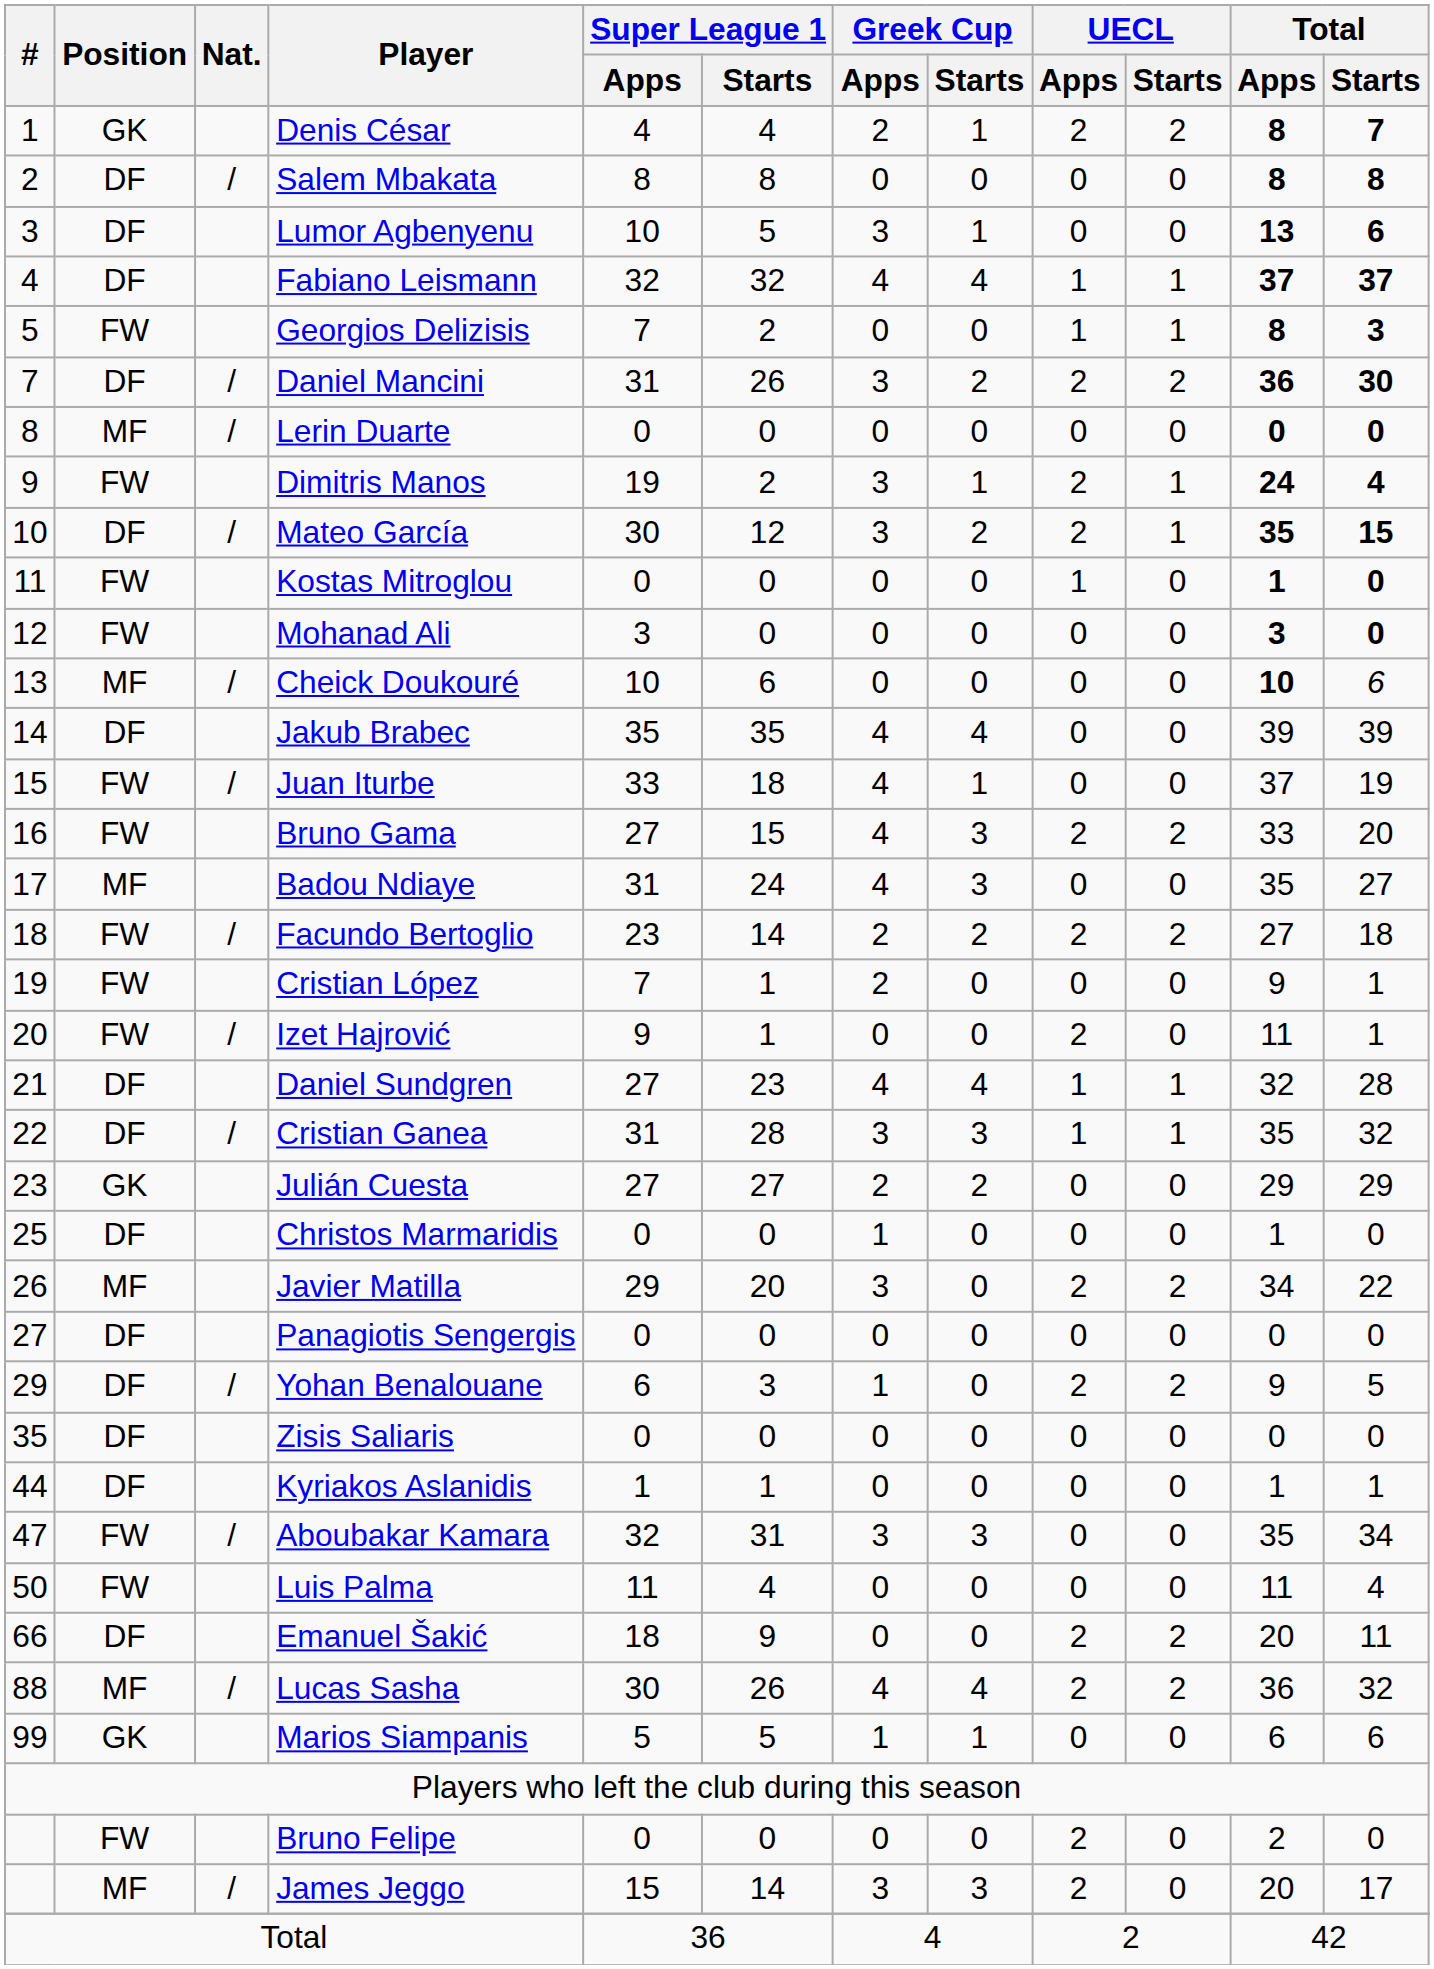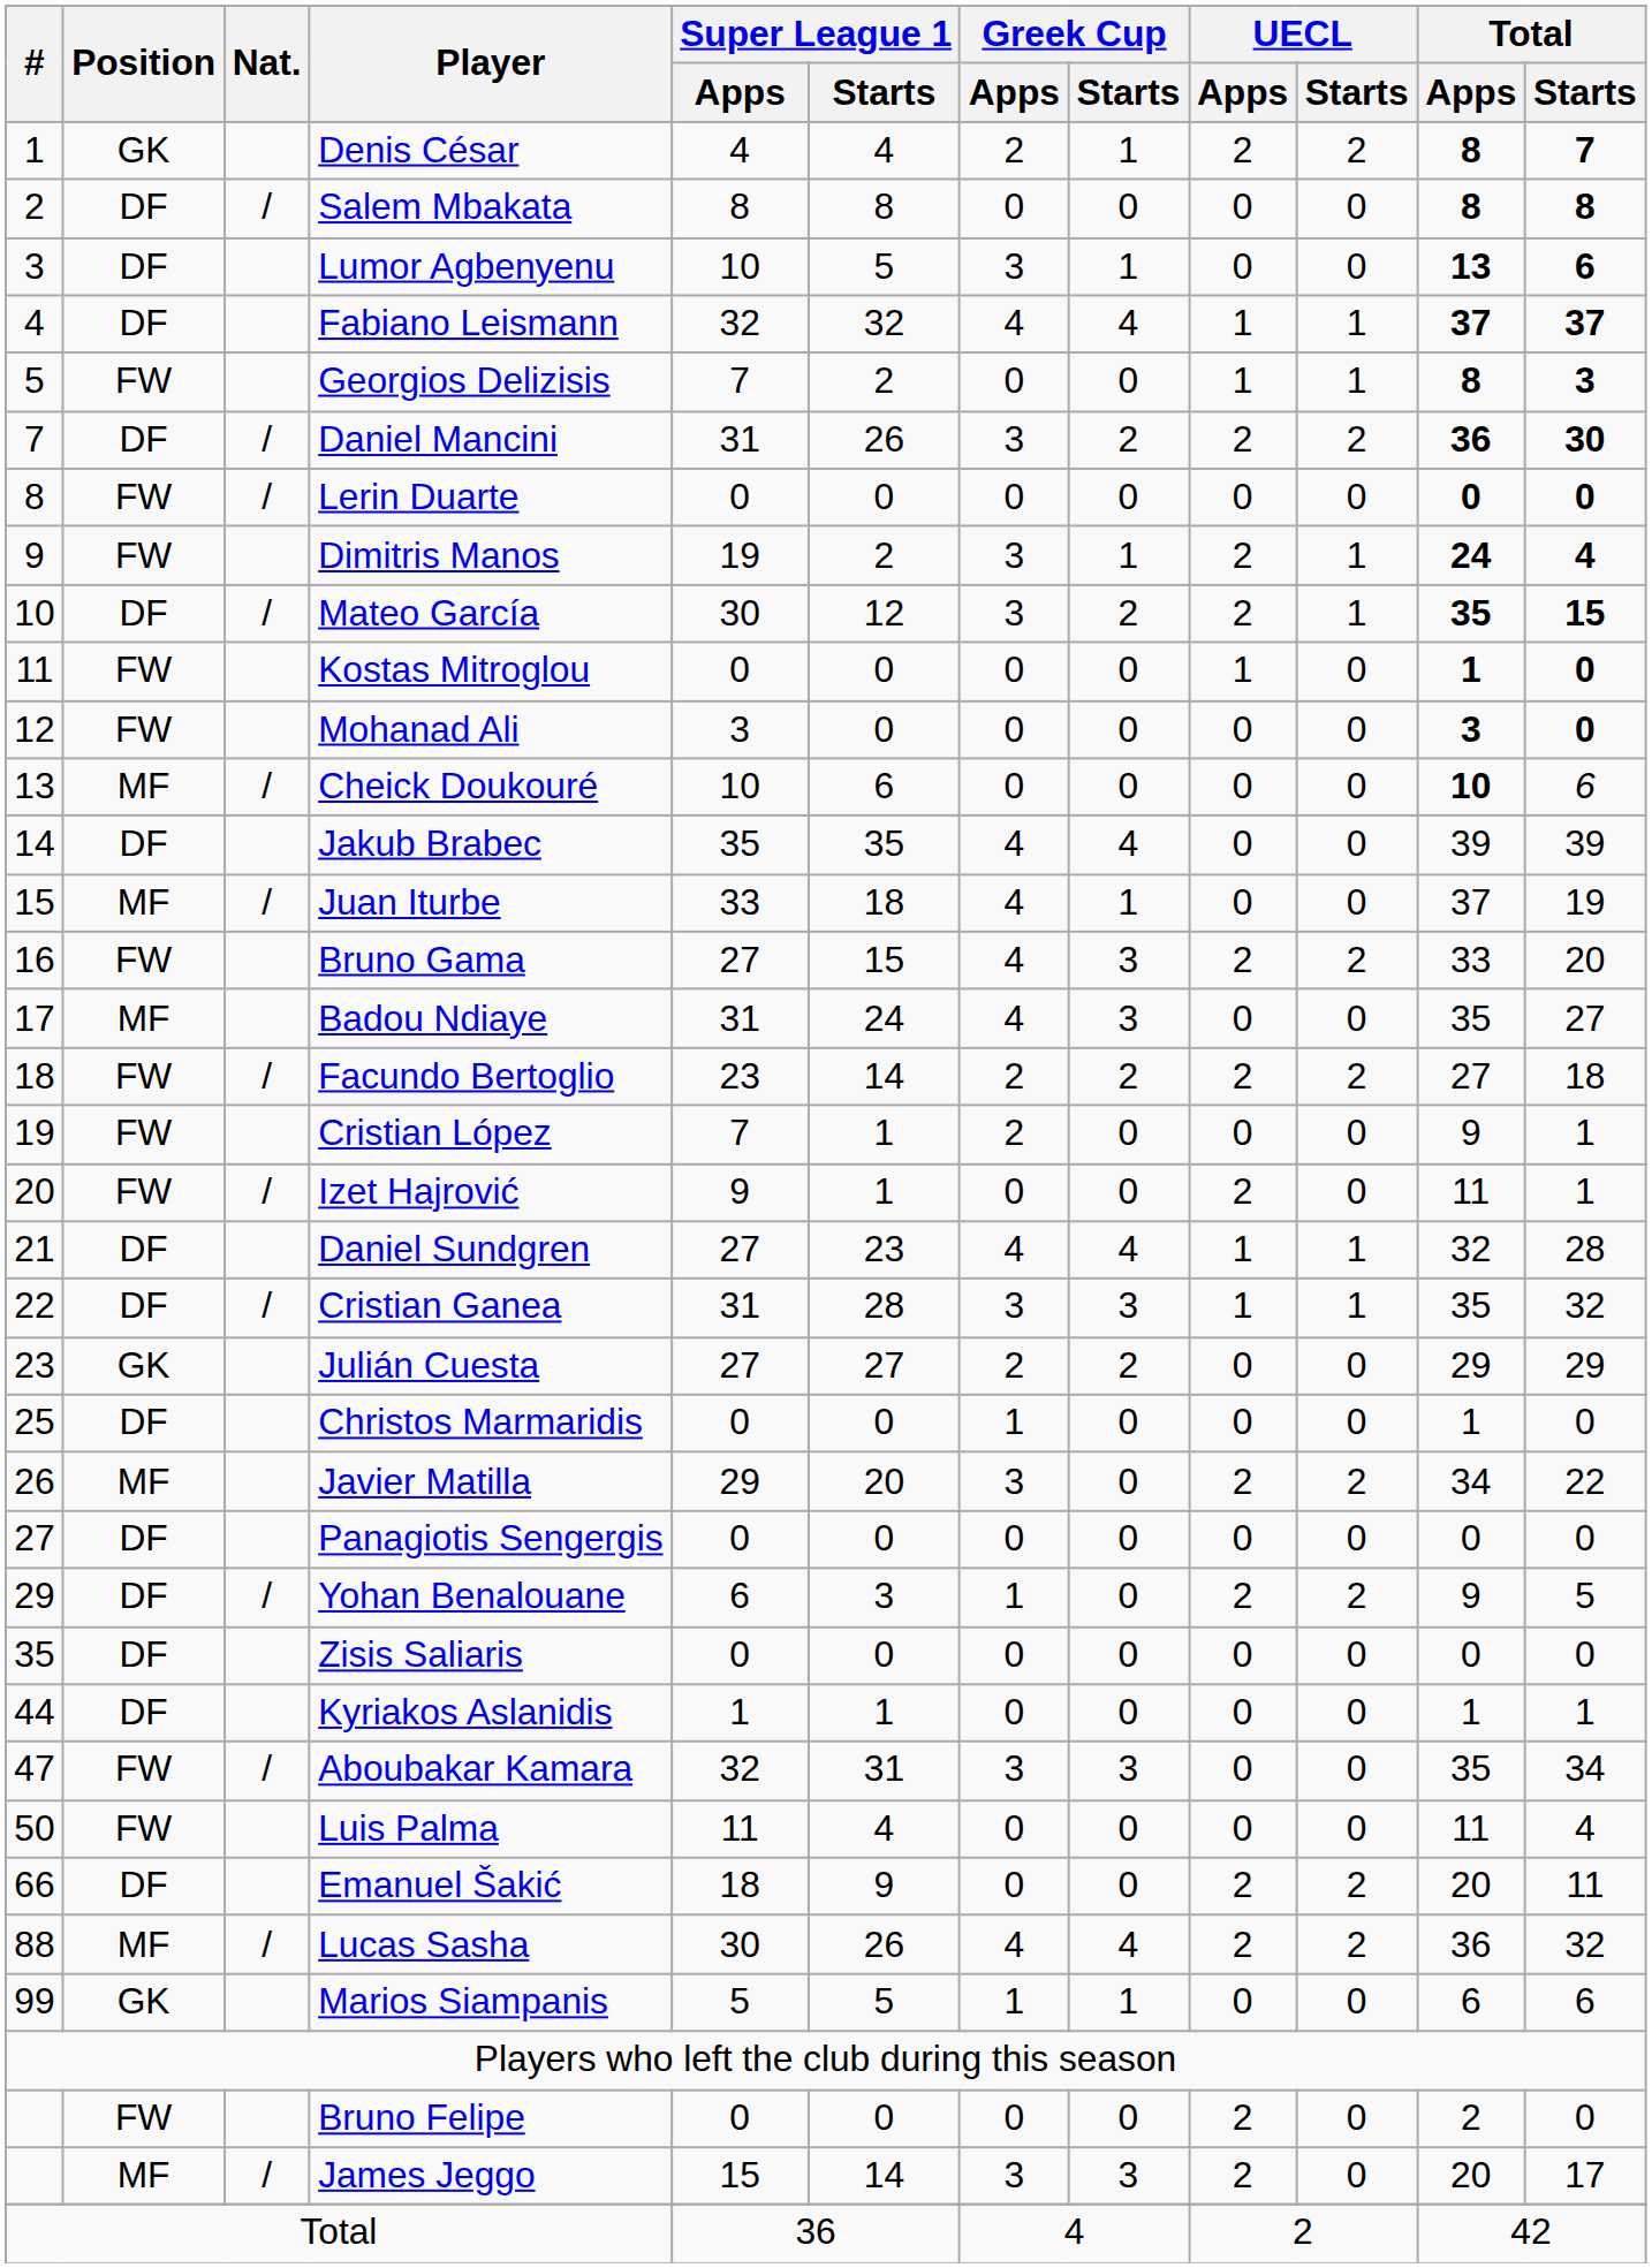 <table class="wikitable sortable" style="text-align:center">
 <tr>
 <th rowspan="2">#</th>
 <th rowspan="2">Position</th>
 <th rowspan="2">Nat.</th>
 <th rowspan="2">Player</th>
 <th colspan="2"><a href='#'>Super League 1</a></th>
 <th colspan="2"><a href='#'>Greek Cup</a></th>
 <th colspan="2"><a href='#'>UECL</a></th>
 <th colspan="2">Total</th>
 </tr>
 <tr>
 <th>Apps</th>
 <th>Starts</th>
 <th>Apps</th>
 <th>Starts</th>
 <th>Apps</th>
 <th>Starts</th>
 <th>Apps</th>
 <th>Starts</th>
 </tr>
 <tr>
 <td>1</td>
 <td>GK</td>
 <td></td>
 <td align=left><a href='#'>Denis César</a></td>
 <td>4</td>
 <td>4</td>
 <td>2</td>
 <td>1</td>
 <td>2</td>
 <td>2</td>
 <td><strong>8</strong></td>
 <td><strong>7</strong></td>
 </tr>
 <tr>
 <td>2</td>
 <td>DF</td>
 <td> / </td>
 <td align=left><a href='#'>Salem Mbakata</a></td>
 <td>8</td>
 <td>8</td>
 <td>0</td>
 <td>0</td>
 <td>0</td>
 <td>0</td>
 <td><strong>8</strong></td>
 <td><strong>8</strong></td>
 </tr>
 <tr>
 <td>3</td>
 <td>DF</td>
 <td></td>
 <td align=left><a href='#'>Lumor Agbenyenu</a></td>
 <td>10</td>
 <td>5</td>
 <td>3</td>
 <td>1</td>
 <td>0</td>
 <td>0</td>
 <td><strong>13</strong></td>
 <td><strong>6</strong></td>
 </tr>
 <tr>
 <td>4</td>
 <td>DF</td>
 <td></td>
 <td align=left><a href='#'>Fabiano Leismann</a></td>
 <td>32</td>
 <td>32</td>
 <td>4</td>
 <td>4</td>
 <td>1</td>
 <td>1</td>
 <td><strong>37</strong></td>
 <td><strong>37</strong></td>
 </tr>
 <tr>
 <td>5</td>
 <td>FW</td>
 <td></td>
 <td align=left><a href='#'>Georgios Delizisis</a></td>
 <td>7</td>
 <td>2</td>
 <td>0</td>
 <td>0</td>
 <td>1</td>
 <td>1</td>
 <td><strong>8</strong></td>
 <td><strong>3</strong></td>
 </tr>
 <tr>
 <td>7</td>
 <td>DF</td>
 <td> / </td>
 <td align=left><a href='#'>Daniel Mancini</a></td>
 <td>31</td>
 <td>26</td>
 <td>3</td>
 <td>2</td>
 <td>2</td>
 <td>2</td>
 <td><strong>36</strong></td>
 <td><strong>30</strong></td>
 </tr>
 <tr>
 <td>8</td>
-<td>MF</td>
+<td>FW</td>
 <td> / </td>
 <td align=left><a href='#'>Lerin Duarte</a></td>
 <td>0</td>
 <td>0</td>
 <td>0</td>
 <td>0</td>
 <td>0</td>
 <td>0</td>
 <td><strong>0</strong></td>
 <td><strong>0</strong></td>
 </tr>
 <tr>
 <td>9</td>
 <td>FW</td>
 <td></td>
 <td align=left><a href='#'>Dimitris Manos</a></td>
 <td>19</td>
 <td>2</td>
 <td>3</td>
 <td>1</td>
 <td>2</td>
 <td>1</td>
 <td><strong>24</strong></td>
 <td><strong>4</strong></td>
 </tr>
 <tr>
 <td>10</td>
 <td>DF</td>
 <td> / </td>
 <td align=left><a href='#'>Mateo García</a></td>
 <td>30</td>
 <td>12</td>
 <td>3</td>
 <td>2</td>
 <td>2</td>
 <td>1</td>
 <td><strong>35</strong></td>
 <td><strong>15</strong></td>
 </tr>
 <tr>
 <td>11</td>
 <td>FW</td>
 <td></td>
 <td align=left><a href='#'>Kostas Mitroglou</a></td>
 <td>0</td>
 <td>0</td>
 <td>0</td>
 <td>0</td>
 <td>1</td>
 <td>0</td>
 <td><strong>1</strong></td>
 <td><strong>0</strong></td>
 </tr>
 <tr>
 <td>12</td>
 <td>FW</td>
 <td></td>
 <td align=left><a href='#'>Mohanad Ali</a></td>
 <td>3</td>
 <td>0</td>
 <td>0</td>
 <td>0</td>
 <td>0</td>
 <td>0</td>
 <td><strong>3</strong></td>
 <td><strong>0</strong></td>
 </tr>
 <tr>
 <td>13</td>
 <td>MF</td>
 <td> / </td>
 <td align=left><a href='#'>Cheick Doukouré</a></td>
 <td>10</td>
 <td>6</td>
 <td>0</td>
 <td>0</td>
 <td>0</td>
 <td>0</td>
 <td><strong>10</strong></td>
 <td><em>6<strong></td>
 </tr>
 <tr>
 <td>14</td>
 <td>DF</td>
 <td></td>
 <td align=left><a href='#'>Jakub Brabec</a></td>
 <td>35</td>
 <td>35</td>
 <td>4</td>
 <td>4</td>
 <td>0</td>
 <td>0</td>
 <td></strong>39<strong></td>
 <td></strong>39<strong></td>
 </tr>
 <tr>
 <td>15</td>
-<td>FW</td>
+<td>MF</td>
 <td> / </td>
 <td align=left><a href='#'>Juan Iturbe</a></td>
 <td>33</td>
 <td>18</td>
 <td>4</td>
 <td>1</td>
 <td>0</td>
 <td>0</td>
 <td></strong>37<strong></td>
 <td></strong>19<strong></td>
 </tr>
 <tr>
 <td>16</td>
 <td>FW</td>
 <td></td>
 <td align=left><a href='#'>Bruno Gama</a></td>
 <td>27</td>
 <td>15</td>
 <td>4</td>
 <td>3</td>
 <td>2</td>
 <td>2</td>
 <td></strong>33<strong></td>
 <td></strong>20<strong></td>
 </tr>
 <tr>
 <td>17</td>
 <td>MF</td>
 <td></td>
 <td align=left><a href='#'>Badou Ndiaye</a></td>
 <td>31</td>
 <td>24</td>
 <td>4</td>
 <td>3</td>
 <td>0</td>
 <td>0</td>
 <td></strong>35<strong></td>
 <td></strong>27<strong></td>
 </tr>
 <tr>
 <td>18</td>
 <td>FW</td>
 <td> / </td>
 <td align=left><a href='#'>Facundo Bertoglio</a></td>
 <td>23</td>
 <td>14</td>
 <td>2</td>
 <td>2</td>
 <td>2</td>
 <td>2</td>
 <td></strong>27<strong></td>
 <td></strong>18<strong></td>
 </tr>
 <tr>
 <td>19</td>
 <td>FW</td>
 <td></td>
 <td align=left><a href='#'>Cristian López</a></td>
 <td>7</td>
 <td>1</td>
 <td>2</td>
 <td>0</td>
 <td>0</td>
 <td>0</td>
 <td></strong>9<strong></td>
 <td></strong>1<strong></td>
 </tr>
 <tr>
 <td>20</td>
 <td>FW</td>
 <td> / </td>
 <td align=left><a href='#'>Izet Hajrović</a></td>
 <td>9</td>
 <td>1</td>
 <td>0</td>
 <td>0</td>
 <td>2</td>
 <td>0</td>
 <td></strong>11<strong></td>
 <td></strong>1<strong></td>
 </tr>
 <tr>
 <td>21</td>
 <td>DF</td>
 <td></td>
 <td align=left><a href='#'>Daniel Sundgren</a></td>
 <td>27</td>
 <td>23</td>
 <td>4</td>
 <td>4</td>
 <td>1</td>
 <td>1</td>
 <td></strong>32<strong></td>
 <td></strong>28<strong></td>
 </tr>
 <tr>
 <td>22</td>
 <td>DF</td>
 <td> / </td>
 <td align=left><a href='#'>Cristian Ganea</a></td>
 <td>31</td>
 <td>28</td>
 <td>3</td>
 <td>3</td>
 <td>1</td>
 <td>1</td>
 <td></strong>35<strong></td>
 <td></strong>32<strong></td>
 </tr>
 <tr>
 <td>23</td>
 <td>GK</td>
 <td></td>
 <td align=left><a href='#'>Julián Cuesta</a></td>
 <td>27</td>
 <td>27</td>
 <td>2</td>
 <td>2</td>
 <td>0</td>
 <td>0</td>
 <td></strong>29<strong></td>
 <td></strong>29<strong></td>
 </tr>
 <tr>
 <td>25</td>
 <td>DF</td>
 <td></td>
 <td align=left><a href='#'>Christos Marmaridis</a></td>
 <td>0</td>
 <td>0</td>
 <td>1</td>
 <td>0</td>
 <td>0</td>
 <td>0</td>
 <td></strong>1<strong></td>
 <td></strong>0<strong></td>
 </tr>
 <tr>
 <td>26</td>
 <td>MF</td>
 <td></td>
 <td align=left><a href='#'>Javier Matilla</a></td>
 <td>29</td>
 <td>20</td>
 <td>3</td>
 <td>0</td>
 <td>2</td>
 <td>2</td>
 <td></strong>34<strong></td>
 <td></strong>22<strong></td>
 </tr>
 <tr>
 <td>27</td>
 <td>DF</td>
 <td></td>
 <td align=left><a href='#'>Panagiotis Sengergis</a></td>
 <td>0</td>
 <td>0</td>
 <td>0</td>
 <td>0</td>
 <td>0</td>
 <td>0</td>
 <td></strong>0<strong></td>
 <td></strong>0<strong></td>
 </tr>
 <tr>
 <td>29</td>
 <td>DF</td>
 <td> / </td>
 <td align=left><a href='#'>Yohan Benalouane</a></td>
 <td>6</td>
 <td>3</td>
 <td>1</td>
 <td>0</td>
 <td>2</td>
 <td>2</td>
 <td></strong>9<strong></td>
 <td></strong>5<strong></td>
 </tr>
 <tr>
 <td>35</td>
 <td>DF</td>
 <td></td>
 <td align=left><a href='#'>Zisis Saliaris</a></td>
 <td>0</td>
 <td>0</td>
 <td>0</td>
 <td>0</td>
 <td>0</td>
 <td>0</td>
 <td></strong>0<strong></td>
 <td></strong>0<strong></td>
 </tr>
 <tr>
 <td>44</td>
 <td>DF</td>
 <td></td>
 <td align=left><a href='#'>Kyriakos Aslanidis</a></td>
 <td>1</td>
 <td>1</td>
 <td>0</td>
 <td>0</td>
 <td>0</td>
 <td>0</td>
 <td></strong>1<strong></td>
 <td></strong>1<strong></td>
 </tr>
 <tr>
 <td>47</td>
 <td>FW</td>
 <td> / </td>
 <td align=left><a href='#'>Aboubakar Kamara</a></td>
 <td>32</td>
 <td>31</td>
 <td>3</td>
 <td>3</td>
 <td>0</td>
 <td>0</td>
 <td></strong>35<strong></td>
 <td></strong>34<strong></td>
 </tr>
 <tr>
 <td>50</td>
 <td>FW</td>
 <td></td>
 <td align=left><a href='#'>Luis Palma</a></td>
 <td>11</td>
 <td>4</td>
 <td>0</td>
 <td>0</td>
 <td>0</td>
 <td>0</td>
 <td></strong>11<strong></td>
 <td></strong>4<strong></td>
 </tr>
 <tr>
 <td>66</td>
 <td>DF</td>
 <td></td>
 <td align=left><a href='#'>Emanuel Šakić</a></td>
 <td>18</td>
 <td>9</td>
 <td>0</td>
 <td>0</td>
 <td>2</td>
 <td>2</td>
 <td></strong>20<strong></td>
 <td></strong>11<strong></td>
 </tr>
 <tr>
 <td>88</td>
 <td>MF</td>
 <td> / </td>
 <td align=left><a href='#'>Lucas Sasha</a></td>
 <td>30</td>
 <td>26</td>
 <td>4</td>
 <td>4</td>
 <td>2</td>
 <td>2</td>
 <td></strong>36<strong></td>
 <td></strong>32<strong></td>
 </tr>
 <tr>
 <td>99</td>
 <td>GK</td>
 <td></td>
 <td align=left><a href='#'>Marios Siampanis</a></td>
 <td>5</td>
 <td>5</td>
 <td>1</td>
 <td>1</td>
 <td>0</td>
 <td>0</td>
 <td></strong>6<strong></td>
 <td></strong>6<strong></td>
 </tr>
 <tr>
 <td colspan="13"></strong>Players who left the club during this season<strong></td>
 </tr>
 <tr>
 <td></td>
 <td>FW</td>
 <td></td>
 <td align=left><a href='#'>Bruno Felipe</a></td>
 <td>0</td>
 <td>0</td>
 <td>0</td>
 <td>0</td>
 <td>2</td>
 <td>0</td>
 <td></strong>2<strong></td>
 <td></strong>0<strong></td>
 </tr>
 <tr>
 <td></td>
 <td>MF</td>
 <td> / </td>
 <td align=left><a href='#'>James Jeggo</a></td>
 <td>15</td>
 <td>14</td>
 <td>3</td>
 <td>3</td>
 <td>2</td>
 <td>0</td>
 <td></strong>20<strong></td>
 <td></strong>17<strong></td>
 </tr>
 <tr>
 </tr>
 <tr class="sortbottom">
 <td colspan=4></strong>Total<strong></td>
 <td colspan=2></strong>36<strong></td>
 <td colspan=2></strong>4<strong></td>
 <td colspan=2></strong>2<strong></td>
 <td colspan=2></strong>42<strong></td>
 </tr>
 </table>
